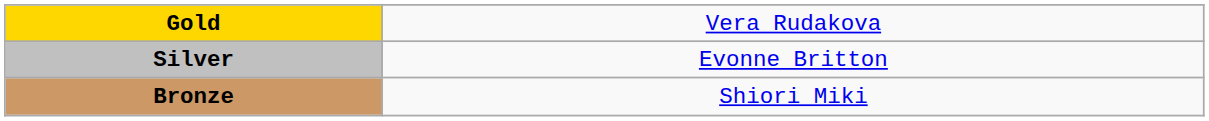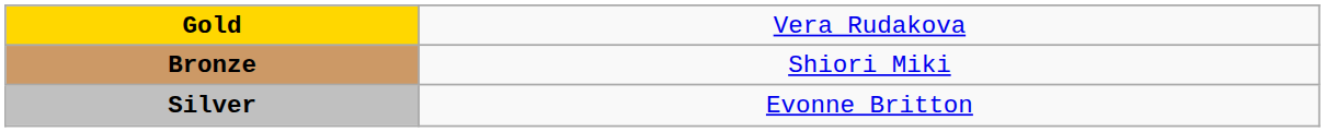 <table class="wikitable" style="text-align:center; " width="35%">
 <tr>
 <td bgcolor="gold"><strong>Gold</strong></td>
 <td><a href='#'>Vera Rudakova</a><br>  <small><em></em></small></td>
 </tr>
 <tr>
+<td bgcolor="CC9966"><strong>Bronze</strong></td>
+<td><a href='#'>Shiori Miki</a><br>  <small><em></em></small></td>
+</tr>
+<tr>
 <td bgcolor="silver"><strong>Silver</strong></td>
 <td><a href='#'>Evonne Britton</a><br>  <small><em></em></small></td>
 </tr>
-<tr>
-<td bgcolor="CC9966"><strong>Bronze</strong></td>
-<td><a href='#'>Shiori Miki</a><br>  <small><em></em></small></td>
-</tr>
 </table>
